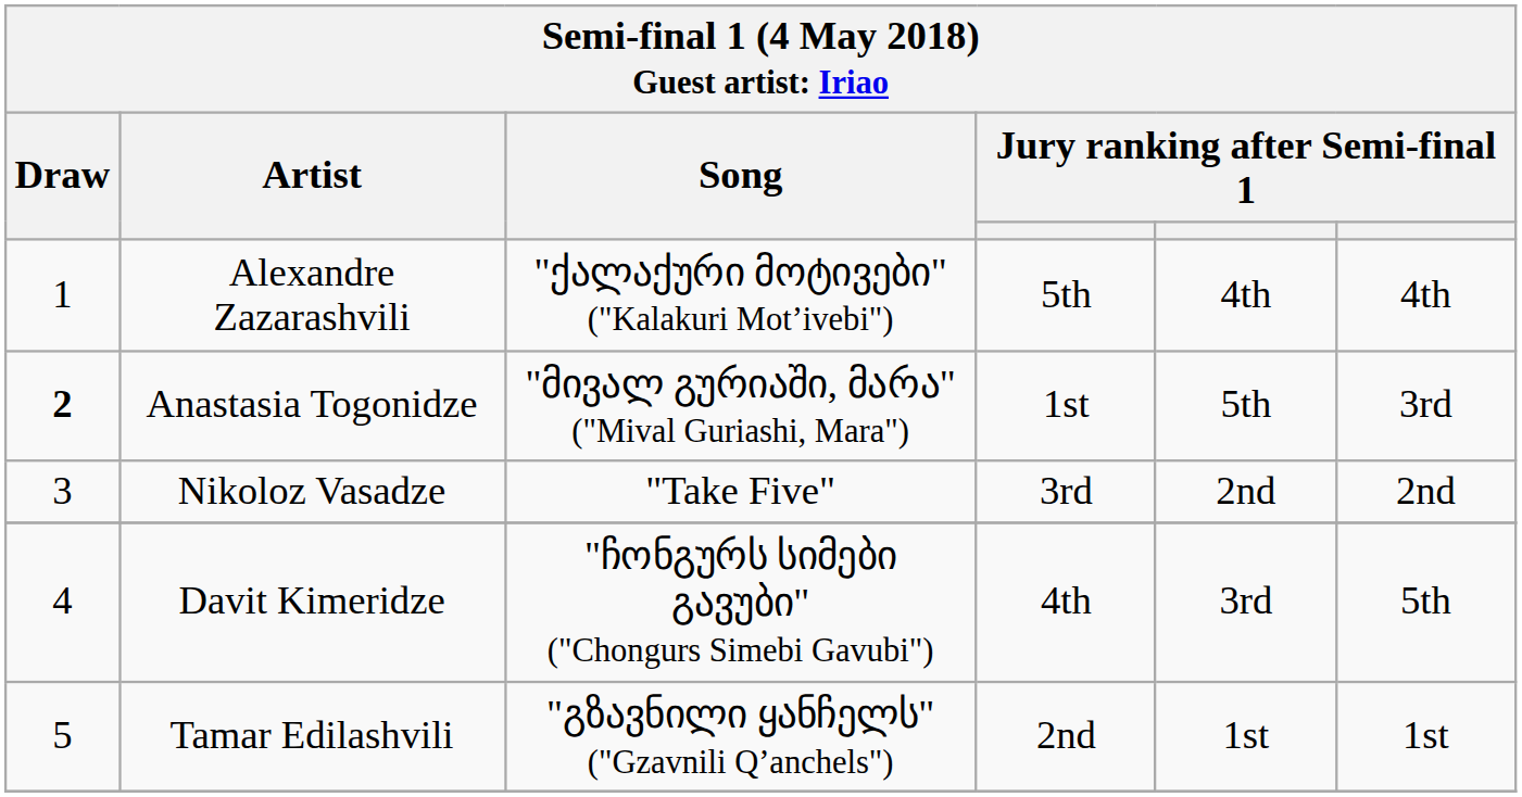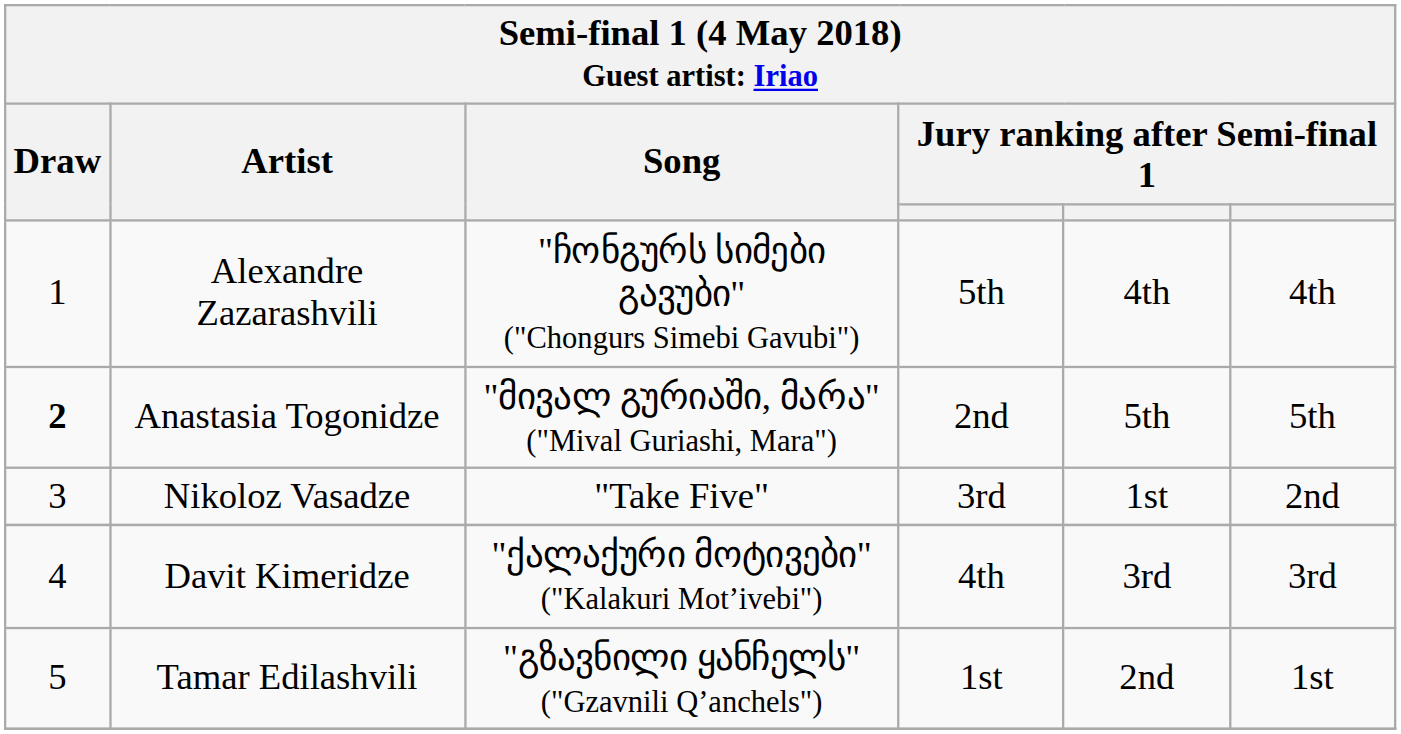 <table class="sortable wikitable" style="text-align:center;">
 <tr>
 <th colspan="6">Semi-final 1 (4 May 2018)<br><small>Guest artist: <a href='#'>Iriao</a></small></th>
 </tr>
 <tr>
 <th rowspan="2">Draw</th>
 <th rowspan="2">Artist</th>
 <th rowspan="2">Song</th>
 <th colspan="3">Jury ranking after Semi-final 1</th>
 </tr>
 <tr>
 <th><small></small></th>
 <th><small></small></th>
 <th><small></small></th>
 </tr>
 <tr>
 <td>1</td>
 <td>Alexandre Zazarashvili</td>
-<td>"ქალაქური მოტივები"<br><small>("Kalakuri Mot’ivebi")</small></td>
+<td>"ჩონგურს სიმები გავუბი"<br><small>("Chongurs Simebi Gavubi")</small></td>
 <td>5th</td>
 <td>4th</td>
 <td>4th</td>
 </tr>
 <tr>
 <td><strong>2</strong></td>
 <td>Anastasia Togonidze</td>
 <td>"მივალ გურიაში, მარა"<br><small>("Mival Guriashi, Mara")</small></td>
-<td>1st</td>
+<td>2nd</td>
 <td>5th</td>
-<td>3rd</td>
+<td>5th</td>
 </tr>
 <tr>
 <td>3</td>
 <td>Nikoloz Vasadze</td>
 <td>"Take Five"</td>
 <td>3rd</td>
-<td>2nd</td>
+<td>1st</td>
 <td>2nd</td>
 </tr>
 <tr>
 </tr>
 <tr>
 </tr>
 <tr>
 <td>4</td>
 <td>Davit Kimeridze</td>
-<td>"ჩონგურს სიმები გავუბი"<br><small>("Chongurs Simebi Gavubi")</small></td>
+<td>"ქალაქური მოტივები"<br><small>("Kalakuri Mot’ivebi")</small></td>
 <td>4th</td>
 <td>3rd</td>
-<td>5th</td>
+<td>3rd</td>
 </tr>
 <tr>
 <td>5</td>
 <td>Tamar Edilashvili</td>
 <td>"გზავნილი ყანჩელს"<br><small>("Gzavnili Q’anchels")</small></td>
+<td>1st</td>
 <td>2nd</td>
-<td>1st</td>
 <td>1st</td>
 </tr>
 <tr>
 </tr>
 </table>
